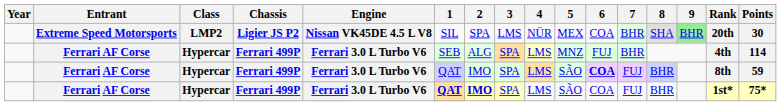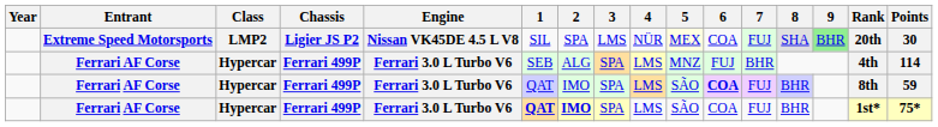 <table class="wikitable" style="text-align:center; font-size:85%">
 <tr>
 <th>Year</th>
 <th>Entrant</th>
 <th>Class</th>
 <th>Chassis</th>
 <th>Engine</th>
 <th>1</th>
 <th>2</th>
 <th>3</th>
 <th>4</th>
 <th>5</th>
 <th>6</th>
 <th>7</th>
 <th>8</th>
 <th>9</th>
 <th>Rank</th>
 <th>Points</th>
 </tr>
 <tr>
 <td></td>
 <th nowrap><a href='#'>Extreme Speed Motorsports</a></th>
 <th>LMP2</th>
 <th nowrap><a href='#'>Ligier JS P2</a></th>
 <th nowrap><a href='#'>Nissan</a> VK45DE 4.5 L V8</th>
 <td><a href='#'>SIL</a></td>
 <td><a href='#'>SPA</a></td>
 <td><a href='#'>LMS</a></td>
 <td><a href='#'>NÜR</a></td>
-<td><a href='#'>MEX</a></td>
+<td style="background: lightyellow;"><a href='#'>MEX</a></td>
 <td><a href='#'>COA</a></td>
-<td style="background:#DFFFDF;"><a href='#'>BHR</a><br></td>
+<td style="background:#DFFFDF;"><a href='#'>FUJ</a><br></td>
 <td style="background:#DFDFDF;"><a href='#'>SHA</a><br></td>
 <td style="background: lightgreen;"><a href='#'>BHR</a></td>
 <th>20th</th>
 <th>30</th>
 </tr>
 <tr>
 <td></td>
 <th nowrap><a href='#'>Ferrari AF Corse</a></th>
 <th>Hypercar</th>
 <th nowrap><a href='#'>Ferrari 499P</a></th>
 <th nowrap><a href='#'>Ferrari</a> 3.0 L Turbo V6</th>
 <td style="background:#DFFFDF;"><a href='#'>SEB</a><br></td>
 <td style="background:#DFFFDF;"><a href='#'>ALG</a><br></td>
 <td style="background:#FFDF9F;"><a href='#'>SPA</a><br></td>
 <td style="background:#FFFFBF;"><a href='#'>LMS</a><br></td>
 <td style="background:#DFFFDF;"><a href='#'>MNZ</a><br></td>
 <td style="background:#DFFFDF;"><a href='#'>FUJ</a><br></td>
 <td style="background:#DFFFDF;"><a href='#'>BHR</a><br></td>
 <td colspan=2></td>
 <th>4th</th>
 <th>114</th>
 </tr>
 <tr>
 <td></td>
 <th><a href='#'>Ferrari</a> <a href='#'>AF Corse</a></th>
 <th>Hypercar</th>
 <th><a href='#'>Ferrari 499P</a></th>
 <th><a href='#'>Ferrari</a> 3.0 L Turbo V6</th>
 <td style="background:#CFCFFF;"><a href='#'>QAT</a><br></td>
 <td style="background:#DFFFDF;"><a href='#'>IMO</a><br></td>
 <td style="background:#DFFFDF;"><a href='#'>SPA</a><br></td>
 <td style="background:#FFDF9F;"><a href='#'>LMS</a><br></td>
 <td style="background:#DFFFDF;"><a href='#'>SÃO</a><br></td>
 <td style="background:#EFCFFF;"><strong><a href='#'>COA</a></strong><br></td>
 <td style="background:#EFCFFF;"><a href='#'>FUJ</a><br></td>
 <td style="background:#CFCFFF;"><a href='#'>BHR</a><br></td>
 <td></td>
 <th>8th</th>
 <th>59</th>
 </tr>
 <tr>
 <td></td>
 <th><a href='#'>Ferrari</a> <a href='#'>AF Corse</a></th>
 <th>Hypercar</th>
 <th><a href='#'>Ferrari 499P</a></th>
 <th><a href='#'>Ferrari</a> 3.0 L Turbo V6</th>
 <td style="background:#FFDF9F;"><strong><a href='#'>QAT</a></strong><br></td>
 <td style="background:#FFFFBF;"><strong><a href='#'>IMO</a></strong><br></td>
 <td style="background:#FFFFBF;"><a href='#'>SPA</a><br></td>
 <td style="background:#;"><a href='#'>LMS</a><br></td>
 <td style="background:#;"><a href='#'>SÃO</a><br></td>
 <td style="background:#;"><a href='#'>COA</a><br></td>
 <td style="background:#;"><a href='#'>FUJ</a><br></td>
 <td style="background:#;"><a href='#'>BHR</a><br></td>
 <td></td>
 <th style="background:#FFFFBF;">1st*</th>
 <th style="background:#FFFFBF;">75*</th>
 </tr>
 </table>
